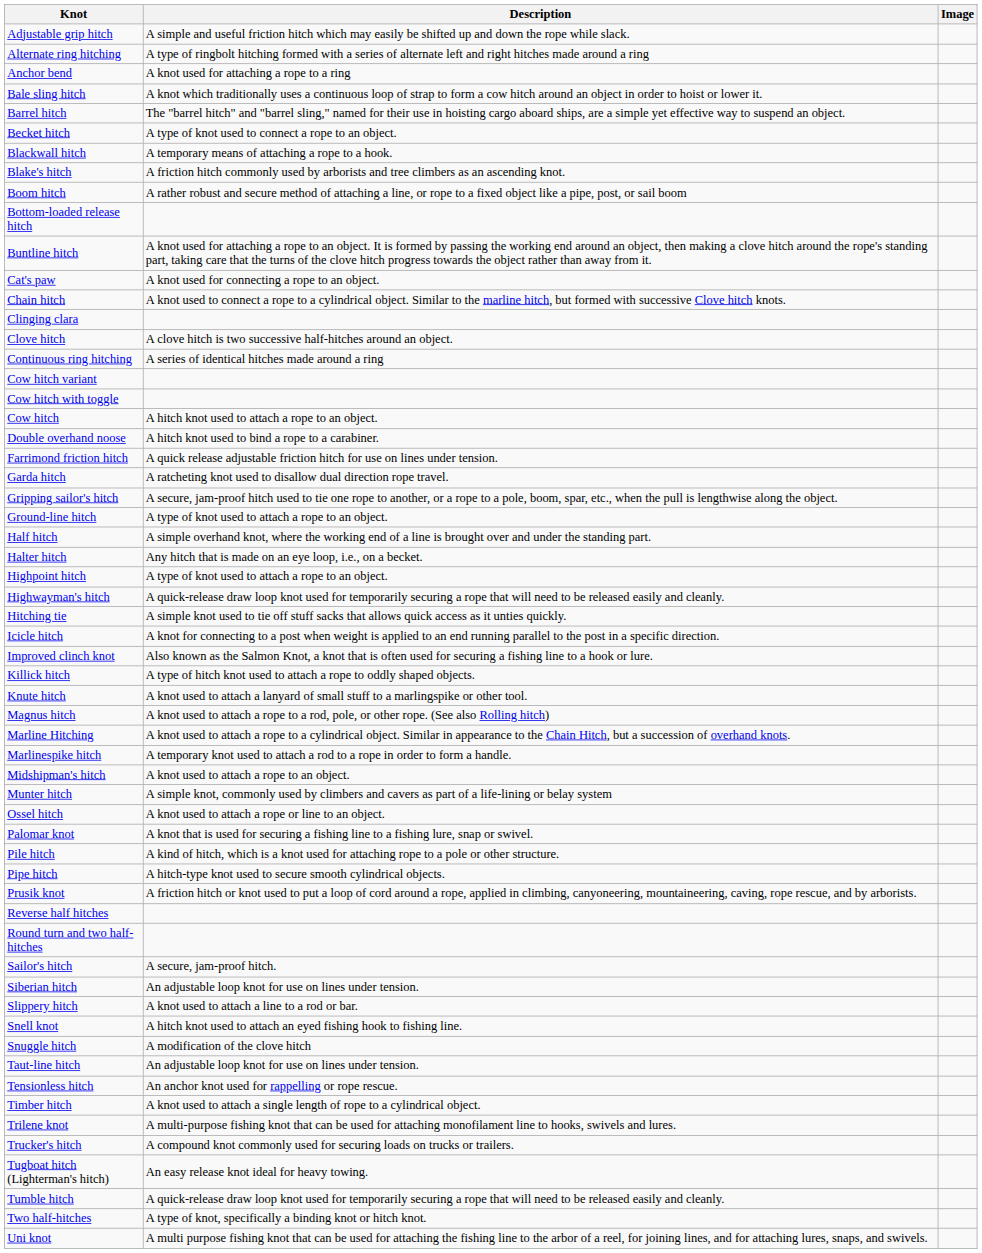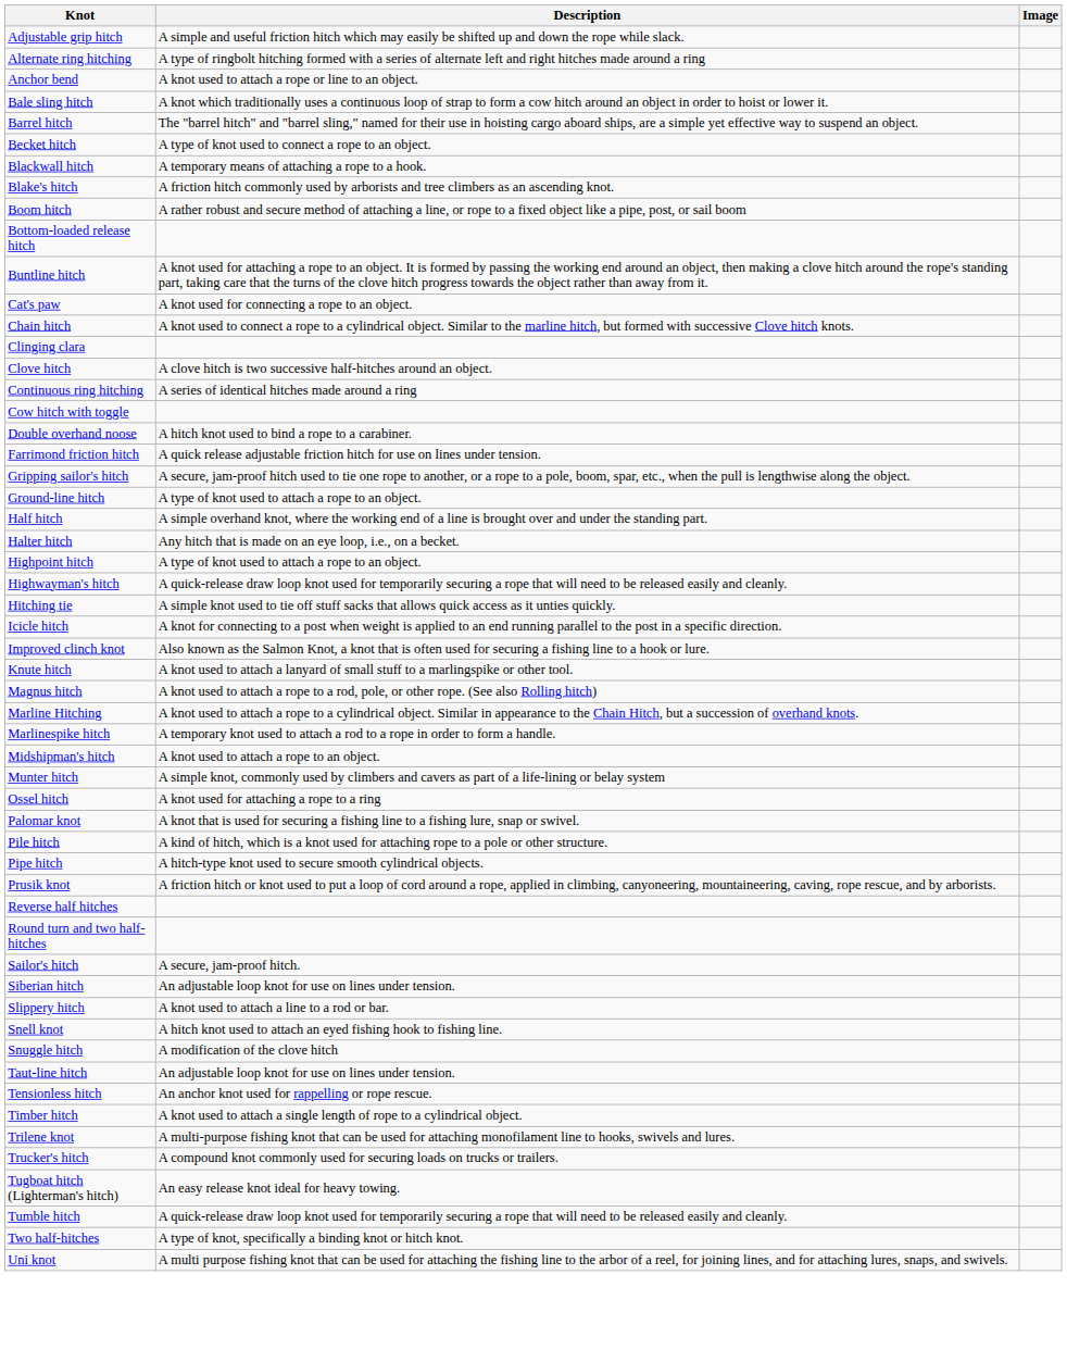 <table class="wikitable">
 <tr>
 <th>Knot</th>
 <th>Description</th>
 <th>Image</th>
 </tr>
 <tr>
 <td><a href='#'>Adjustable grip hitch</a></td>
 <td>A simple and useful friction hitch which may easily be shifted up and down the rope while slack.</td>
 <td></td>
 </tr>
 <tr>
 <td><a href='#'>Alternate ring hitching</a></td>
 <td>A type of ringbolt hitching formed with a series of alternate left and right hitches made around a ring</td>
 <td></td>
 </tr>
 <tr>
 <td><a href='#'>Anchor bend</a></td>
-<td>A knot used for attaching a rope to a ring</td>
+<td>A knot used to attach a rope or line to an object.</td>
 <td></td>
 </tr>
 <tr>
 <td><a href='#'>Bale sling hitch</a></td>
 <td>A knot which traditionally uses a continuous loop of strap to form a cow hitch around an object in order to hoist or lower it.</td>
 <td></td>
 </tr>
 <tr>
 <td><a href='#'>Barrel hitch</a></td>
 <td>The "barrel hitch" and "barrel sling," named for their use in hoisting cargo aboard ships, are a simple yet effective way to suspend an object.</td>
 <td></td>
 </tr>
 <tr>
 <td><a href='#'>Becket hitch</a></td>
 <td>A type of knot used to connect a rope to an object.</td>
 <td></td>
 </tr>
 <tr>
 <td><a href='#'>Blackwall hitch</a></td>
 <td>A temporary means of attaching a rope to a hook.</td>
 <td></td>
 </tr>
 <tr>
 <td><a href='#'>Blake's hitch</a></td>
 <td>A friction hitch commonly used by arborists and tree climbers as an ascending knot.</td>
 <td></td>
 </tr>
 <tr>
 <td><a href='#'>Boom hitch</a></td>
 <td>A rather robust and secure method of attaching a line, or rope to a fixed object like a pipe, post, or sail boom</td>
 <td></td>
 </tr>
 <tr>
 <td><a href='#'>Bottom-loaded release hitch</a></td>
 <td></td>
 <td></td>
 </tr>
 <tr>
 <td><a href='#'>Buntline hitch</a></td>
 <td>A knot used for attaching a rope to an object. It is formed by passing the working end around an object, then making a clove hitch around the rope's standing part, taking care that the turns of the clove hitch progress towards the object rather than away from it.</td>
 <td></td>
 </tr>
 <tr>
 <td><a href='#'>Cat's paw</a></td>
 <td>A knot used for connecting a rope to an object.</td>
 <td></td>
 </tr>
 <tr>
 <td><a href='#'>Chain hitch</a></td>
 <td>A knot used to connect a rope to a cylindrical object. Similar to the <a href='#'>marline hitch</a>, but formed with successive <a href='#'>Clove hitch</a> knots.</td>
 <td></td>
 </tr>
 <tr>
 <td><a href='#'>Clinging clara</a></td>
 <td></td>
 <td></td>
 </tr>
 <tr>
 <td><a href='#'>Clove hitch</a></td>
 <td>A clove hitch is two successive half-hitches around an object.</td>
 <td></td>
 </tr>
 <tr>
 <td><a href='#'>Continuous ring hitching</a></td>
 <td>A series of identical hitches made around a ring</td>
 <td></td>
 </tr>
 <tr>
-<td><a href='#'>Cow hitch variant</a></td>
-<td></td>
-<td></td>
-</tr>
-<tr>
 <td><a href='#'>Cow hitch with toggle</a></td>
 <td></td>
-<td></td>
-</tr>
-<tr>
-<td><a href='#'>Cow hitch</a></td>
-<td>A hitch knot used to attach a rope to an object.</td>
 <td></td>
 </tr>
 <tr>
 <td><a href='#'>Double overhand noose</a></td>
 <td>A hitch knot used to bind a rope to a carabiner.</td>
 <td></td>
 </tr>
 <tr>
 <td><a href='#'>Farrimond friction hitch</a></td>
 <td>A quick release adjustable friction hitch for use on lines under tension.</td>
-<td></td>
-</tr>
-<tr>
-<td><a href='#'>Garda hitch</a></td>
-<td>A ratcheting knot used to disallow dual direction rope travel.</td>
 <td></td>
 </tr>
 <tr>
 <td><a href='#'>Gripping sailor's hitch</a></td>
 <td>A secure, jam-proof hitch used to tie one rope to another, or a rope to a pole, boom, spar, etc., when the pull is lengthwise along the object.</td>
 <td></td>
 </tr>
 <tr>
 <td><a href='#'>Ground-line hitch</a></td>
 <td>A type of knot used to attach a rope to an object.</td>
 <td></td>
 </tr>
 <tr>
 <td><a href='#'>Half hitch</a></td>
 <td>A simple overhand knot, where the working end of a line is brought over and under the standing part.</td>
 <td></td>
 </tr>
 <tr>
 <td><a href='#'>Halter hitch</a></td>
 <td>Any hitch that is made on an eye loop, i.e., on a becket.</td>
 <td></td>
 </tr>
 <tr>
 <td><a href='#'>Highpoint hitch</a></td>
 <td>A type of knot used to attach a rope to an object.</td>
 <td></td>
 </tr>
 <tr>
 <td><a href='#'>Highwayman's hitch</a></td>
 <td>A quick-release draw loop knot used for temporarily securing a rope that will need to be released easily and cleanly.</td>
 <td></td>
 </tr>
 <tr>
 <td><a href='#'>Hitching tie</a></td>
 <td>A simple knot used to tie off stuff sacks that allows quick access as it unties quickly.</td>
 <td></td>
 </tr>
 <tr>
 <td><a href='#'>Icicle hitch</a></td>
 <td>A knot for connecting to a post when weight is applied to an end running parallel to the post in a specific direction.</td>
 <td></td>
 </tr>
 <tr>
 <td><a href='#'>Improved clinch knot</a></td>
 <td>Also known as the Salmon Knot, a knot that is often used for securing a fishing line to a hook or lure.</td>
 <td></td>
 </tr>
 <tr>
-<td><a href='#'>Killick hitch</a></td>
-<td>A type of hitch knot used to attach a rope to oddly shaped objects.</td>
-<td></td>
-</tr>
-<tr>
 <td><a href='#'>Knute hitch</a></td>
 <td>A knot used to attach a lanyard of small stuff to a marlingspike or other tool.</td>
 <td></td>
 </tr>
 <tr>
 <td><a href='#'>Magnus hitch</a></td>
 <td>A knot used to attach a rope to a rod, pole, or other rope. (See also <a href='#'>Rolling hitch</a>)</td>
 <td></td>
 </tr>
 <tr>
 <td><a href='#'>Marline Hitching</a></td>
 <td>A knot used to attach a rope to a cylindrical object.  Similar in appearance to the <a href='#'>Chain Hitch</a>, but a succession of <a href='#'>overhand knots</a>.</td>
 <td></td>
 </tr>
 <tr>
 <td><a href='#'>Marlinespike hitch</a></td>
 <td>A temporary knot used to attach a rod to a rope in order to form a handle.</td>
 <td></td>
 </tr>
 <tr>
 <td><a href='#'>Midshipman's hitch</a></td>
 <td>A knot used to attach a rope to an object.</td>
 <td></td>
 </tr>
 <tr>
 <td><a href='#'>Munter hitch</a></td>
 <td>A simple knot, commonly used by climbers and cavers as part of a life-lining or belay system</td>
 <td></td>
 </tr>
 <tr>
 <td><a href='#'>Ossel hitch</a></td>
-<td>A knot used to attach a rope or line to an object.</td>
+<td>A knot used for attaching a rope to a ring</td>
 <td></td>
 </tr>
 <tr>
 <td><a href='#'>Palomar knot</a></td>
 <td>A knot that is used for securing a fishing line to a fishing lure, snap or swivel.</td>
 <td></td>
 </tr>
 <tr>
 <td><a href='#'>Pile hitch</a></td>
 <td>A kind of hitch, which is a knot used for attaching rope to a pole or other structure.</td>
 <td></td>
 </tr>
 <tr>
 <td><a href='#'>Pipe hitch</a></td>
 <td>A hitch-type knot used to secure smooth cylindrical objects.</td>
 <td></td>
 </tr>
 <tr>
 <td><a href='#'>Prusik knot</a></td>
 <td>A friction hitch or knot used to put a loop of cord around a rope, applied in climbing, canyoneering, mountaineering, caving, rope rescue, and by arborists.</td>
 <td></td>
 </tr>
 <tr>
 <td><a href='#'>Reverse half hitches</a></td>
 <td></td>
 <td></td>
 </tr>
 <tr>
 <td><a href='#'>Round turn and two half-hitches</a></td>
 <td></td>
 <td></td>
 </tr>
 <tr>
 <td><a href='#'>Sailor's hitch</a></td>
 <td>A secure, jam-proof hitch.</td>
 <td></td>
 </tr>
 <tr>
 <td><a href='#'>Siberian hitch</a></td>
 <td>An adjustable loop knot for use on lines under tension.</td>
 <td></td>
 </tr>
 <tr>
 <td><a href='#'>Slippery hitch</a></td>
 <td>A knot used to attach a line to a rod or bar.</td>
 <td></td>
 </tr>
 <tr>
 <td><a href='#'>Snell knot</a></td>
 <td>A hitch knot used to attach an eyed fishing hook to fishing line.</td>
 <td></td>
 </tr>
 <tr>
 <td><a href='#'>Snuggle hitch</a></td>
 <td>A modification of the clove hitch</td>
 <td></td>
 </tr>
 <tr>
 <td><a href='#'>Taut-line hitch</a></td>
 <td>An adjustable loop knot for use on lines under tension.</td>
 <td></td>
 </tr>
 <tr>
 <td><a href='#'>Tensionless hitch</a></td>
 <td>An anchor knot used for <a href='#'>rappelling</a> or rope rescue.</td>
 <td></td>
 </tr>
 <tr>
 <td><a href='#'>Timber hitch</a></td>
 <td>A knot used to attach a single length of rope to a cylindrical object.</td>
 <td></td>
 </tr>
 <tr>
 <td><a href='#'>Trilene knot</a></td>
 <td>A multi-purpose fishing knot that can be used for attaching monofilament line to hooks, swivels and lures.</td>
 <td></td>
 </tr>
 <tr>
 <td><a href='#'>Trucker's hitch</a></td>
 <td>A compound knot commonly used for securing loads on trucks or trailers.</td>
 <td></td>
 </tr>
 <tr>
 <td><a href='#'>Tugboat hitch</a> (Lighterman's hitch)</td>
 <td>An easy release knot ideal for heavy towing.</td>
 <td></td>
 </tr>
 <tr>
 <td><a href='#'>Tumble hitch</a></td>
 <td>A quick-release draw loop knot used for temporarily securing a rope that will need to be released easily and cleanly.</td>
 <td></td>
 </tr>
 <tr>
 <td><a href='#'>Two half-hitches</a></td>
 <td>A type of knot, specifically a binding knot or hitch knot.</td>
 <td></td>
 </tr>
 <tr>
 <td><a href='#'>Uni knot</a></td>
 <td>A multi purpose fishing knot that can be used for attaching the fishing line to the arbor of a reel, for joining lines, and for attaching lures, snaps, and swivels.</td>
 <td></td>
 </tr>
 </table>
